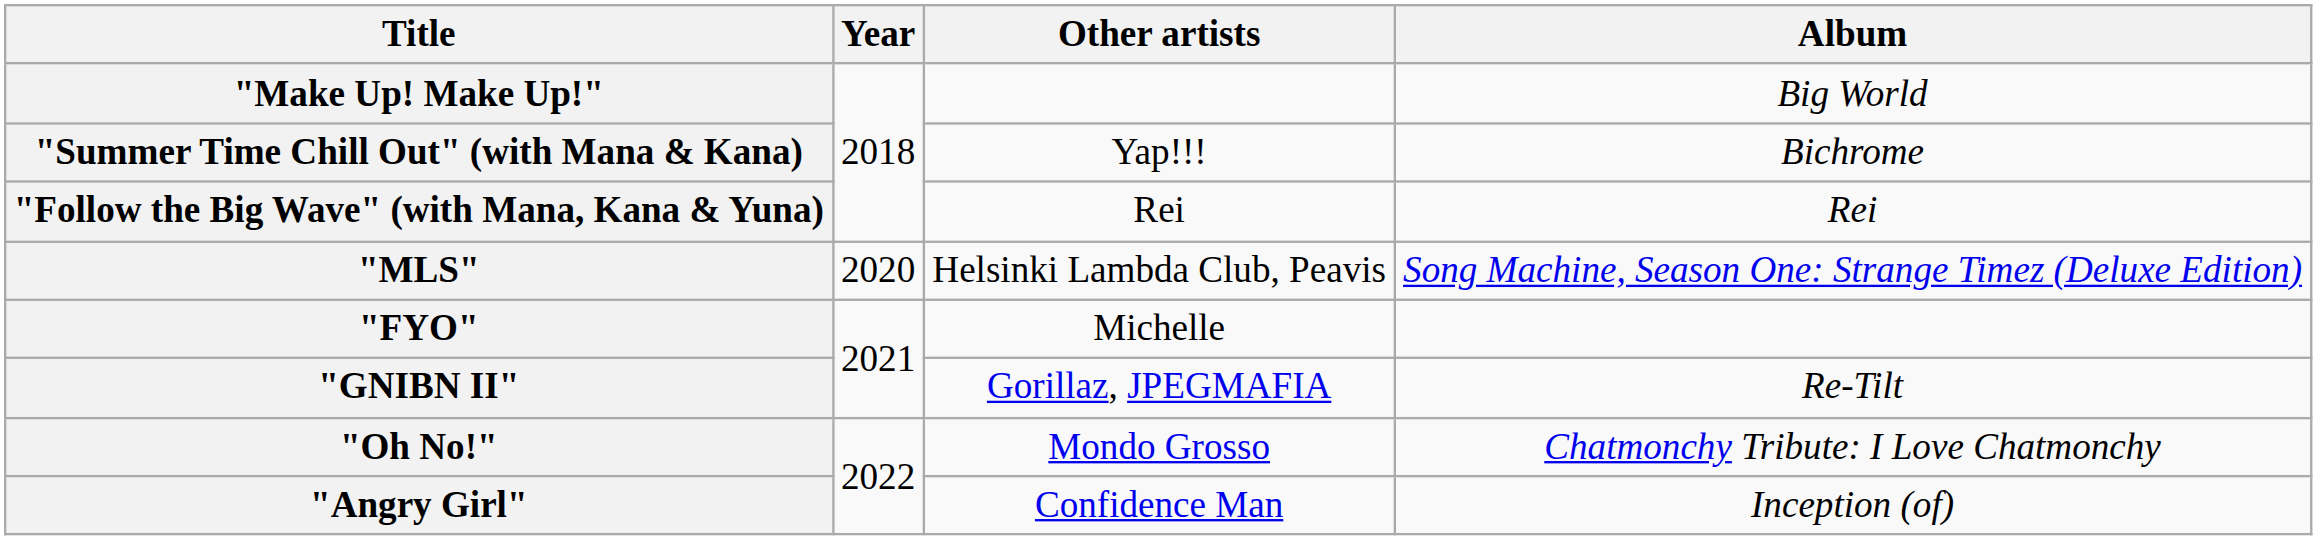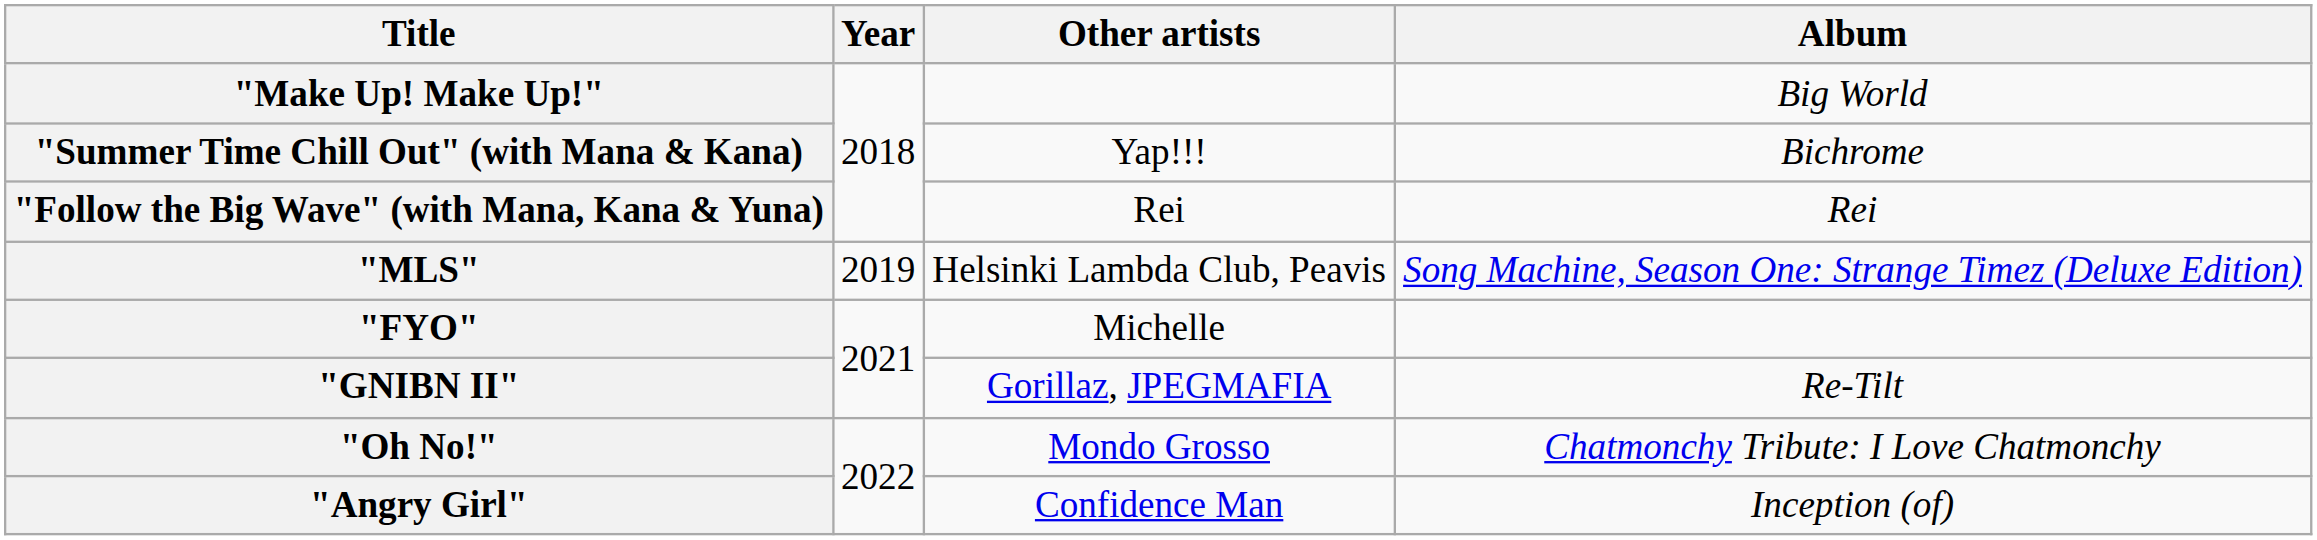 <table class="wikitable sortable plainrowheaders" style="text-align: center;">
 <tr>
 <th scope="col">Title</th>
 <th scope="col">Year</th>
 <th scope="col">Other artists</th>
 <th scope="col">Album</th>
 </tr>
 <tr>
 <th scope="row">"Make Up! Make Up!"</th>
 <td rowspan="3">2018</td>
 <td></td>
 <td><em>Big World</em></td>
 </tr>
 <tr>
 <th scope="row">"Summer Time Chill Out" (with Mana & Kana)</th>
 <td>Yap!!!</td>
 <td><em>Bichrome</em></td>
 </tr>
 <tr>
 <th scope="row">"Follow the Big Wave" (with Mana, Kana & Yuna)</th>
 <td>Rei</td>
 <td><em>Rei</em></td>
 </tr>
 <tr>
 <th scope="row">"MLS"</th>
-<td>2020</td>
+<td>2019</td>
 <td>Helsinki Lambda Club, Peavis</td>
 <td><em><a href='#'>Song Machine, Season One: Strange Timez (Deluxe Edition)</a></em></td>
 </tr>
 <tr>
 <th scope="row">"FYO"</th>
 <td rowspan="2">2021</td>
 <td>Michelle</td>
 <td></td>
 </tr>
 <tr>
 <th scope="row">"GNIBN II"</th>
 <td><a href='#'>Gorillaz</a>, <a href='#'>JPEGMAFIA</a></td>
 <td><em>Re-Tilt</em></td>
 </tr>
 <tr>
 <th scope="row">"Oh No!"</th>
 <td rowspan="2">2022</td>
 <td><a href='#'>Mondo Grosso</a></td>
 <td><em><a href='#'>Chatmonchy</a> Tribute: I Love Chatmonchy</em></td>
 </tr>
 <tr>
 <th scope="row">"Angry Girl"</th>
 <td><a href='#'>Confidence Man</a></td>
 <td><em>Inception (of)</em></td>
 </tr>
 </table>
